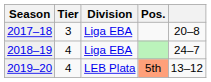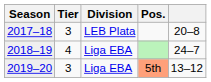 <table class="wikitable" style="font-size:85%; text-align:center">
 <tr>
 <th>Season</th>
 <th>Tier</th>
 <th>Division</th>
 <th>Pos.</th>
 <th></th>
 </tr>
 <tr>
 <td bgcolor=#efefef><a href='#'>2017–18</a></td>
 <td>3</td>
-<td align=left><a href='#'>Liga EBA</a></td>
+<td align=left><a href='#'>LEB Plata</a></td>
 <td></td>
 <td>20–8</td>
 </tr>
 <tr>
 <td bgcolor=#efefef><a href='#'>2018–19</a></td>
 <td>4</td>
 <td align=left><a href='#'>Liga EBA</a></td>
 <td bgcolor=#BBF3BB></td>
 <td>24–7</td>
 </tr>
 <tr>
 <td bgcolor=#efefef><a href='#'>2019–20</a></td>
-<td>4</td>
-<td align=left><a href='#'>LEB Plata</a></td>
+<td>3</td>
+<td align=left><a href='#'>Liga EBA</a></td>
 <td style="background: lightsalmon;">5th</td>
 <td>13–12</td>
 </tr>
 </table>
